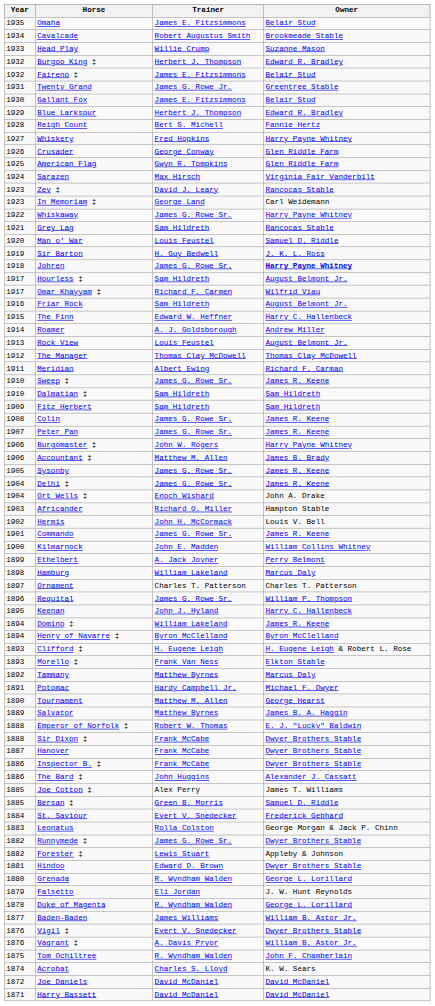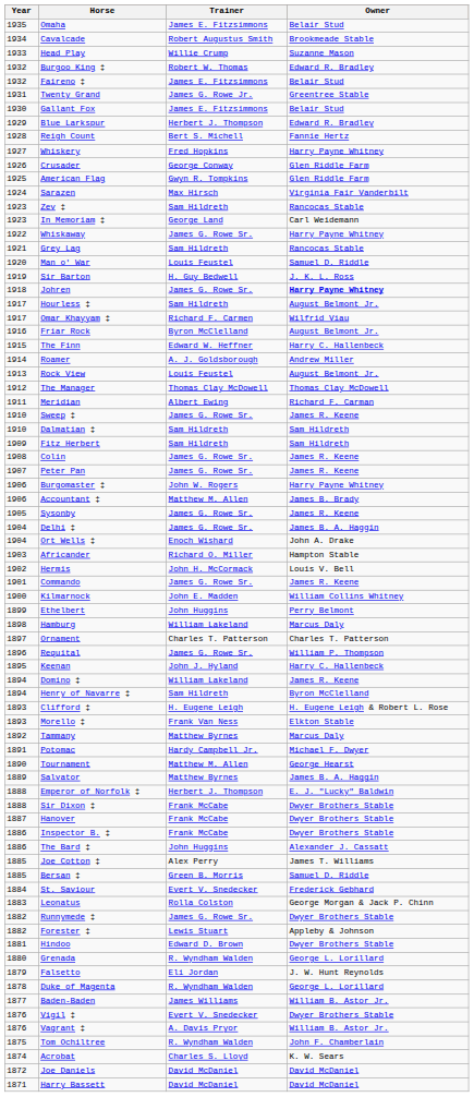 <table class = "wikitable sortable" | border="1" cellpadding="0" style="border-collapse: collapse; font-size:90%">
 <tr style="background:#987654; text-align:center;">
 <th style="width:42px;"><strong>Year</strong><br></th>
 <th style="width:175px;"><strong>Horse</strong><br></th>
 <th style="width:165px;"><strong>Trainer</strong><br></th>
 <th style="width:250px;"><strong>Owner</strong><br></th>
 </tr>
 <tr>
 <td>1935</td>
 <td><a href='#'>Omaha</a></td>
 <td><a href='#'>James E. Fitzsimmons</a></td>
 <td><a href='#'>Belair Stud</a></td>
 </tr>
 <tr>
 <td>1934</td>
 <td><a href='#'>Cavalcade</a></td>
 <td><a href='#'>Robert Augustus Smith</a></td>
 <td><a href='#'>Brookmeade Stable</a></td>
 </tr>
 <tr>
 <td>1933</td>
 <td><a href='#'>Head Play</a></td>
 <td><a href='#'>Willie Crump</a></td>
 <td><a href='#'>Suzanne Mason</a></td>
 </tr>
 <tr>
 <td>1932</td>
 <td><a href='#'>Burgoo King</a> ‡</td>
-<td><a href='#'>Herbert J. Thompson</a></td>
+<td><a href='#'>Robert W. Thomas</a></td>
 <td><a href='#'>Edward R. Bradley</a></td>
 </tr>
 <tr>
 <td>1932</td>
 <td><a href='#'>Faireno</a> ‡</td>
 <td><a href='#'>James E. Fitzsimmons</a></td>
 <td><a href='#'>Belair Stud</a></td>
 </tr>
 <tr>
 <td>1931</td>
 <td><a href='#'>Twenty Grand</a></td>
 <td><a href='#'>James G. Rowe Jr.</a></td>
 <td><a href='#'>Greentree Stable</a></td>
 </tr>
 <tr>
 <td>1930</td>
 <td><a href='#'>Gallant Fox</a></td>
 <td><a href='#'>James E. Fitzsimmons</a></td>
 <td><a href='#'>Belair Stud</a></td>
 </tr>
 <tr>
 <td>1929</td>
 <td><a href='#'>Blue Larkspur</a></td>
 <td><a href='#'>Herbert J. Thompson</a></td>
 <td><a href='#'>Edward R. Bradley</a></td>
 </tr>
 <tr>
 <td>1928</td>
 <td><a href='#'>Reigh Count</a></td>
 <td><a href='#'>Bert S. Michell</a></td>
 <td><a href='#'>Fannie Hertz</a></td>
 </tr>
 <tr>
 <td>1927</td>
 <td><a href='#'>Whiskery</a></td>
 <td><a href='#'>Fred Hopkins</a></td>
 <td><a href='#'>Harry Payne Whitney</a></td>
 </tr>
 <tr>
 <td>1926</td>
 <td><a href='#'>Crusader</a></td>
 <td><a href='#'>George Conway</a></td>
 <td><a href='#'>Glen Riddle Farm</a></td>
 </tr>
 <tr>
 <td>1925</td>
 <td><a href='#'>American Flag</a></td>
 <td><a href='#'>Gwyn R. Tompkins</a></td>
 <td><a href='#'>Glen Riddle Farm</a></td>
 </tr>
 <tr>
 <td>1924</td>
 <td><a href='#'>Sarazen</a></td>
 <td><a href='#'>Max Hirsch</a></td>
 <td><a href='#'>Virginia Fair Vanderbilt</a></td>
 </tr>
 <tr>
 <td>1923</td>
 <td><a href='#'>Zev</a> ‡</td>
-<td><a href='#'>David J. Leary</a></td>
+<td><a href='#'>Sam Hildreth</a></td>
 <td><a href='#'>Rancocas Stable</a></td>
 </tr>
 <tr>
 <td>1923</td>
 <td><a href='#'>In Memoriam</a> ‡</td>
 <td><a href='#'>George Land</a></td>
 <td>Carl Weidemann</td>
 </tr>
 <tr>
 <td>1922</td>
 <td><a href='#'>Whiskaway</a></td>
 <td><a href='#'>James G. Rowe Sr.</a></td>
 <td><a href='#'>Harry Payne Whitney</a></td>
 </tr>
 <tr>
 <td>1921</td>
 <td><a href='#'>Grey Lag</a></td>
 <td><a href='#'>Sam Hildreth</a></td>
 <td><a href='#'>Rancocas Stable</a></td>
 </tr>
 <tr>
 <td>1920</td>
 <td><a href='#'>Man o' War</a></td>
 <td><a href='#'>Louis Feustel</a></td>
 <td><a href='#'>Samuel D. Riddle</a></td>
 </tr>
 <tr>
 <td>1919</td>
 <td><a href='#'>Sir Barton</a></td>
 <td><a href='#'>H. Guy Bedwell</a></td>
 <td><a href='#'>J. K. L. Ross</a></td>
 </tr>
 <tr>
 <td>1918</td>
 <td><a href='#'>Johren</a></td>
 <td><a href='#'>James G. Rowe Sr.</a></td>
 <td><strong><a href='#'>Harry Payne Whitney</a></strong></td>
 </tr>
 <tr>
 <td>1917</td>
 <td><a href='#'>Hourless</a> ‡</td>
 <td><a href='#'>Sam Hildreth</a></td>
 <td><a href='#'>August Belmont Jr.</a></td>
 </tr>
 <tr>
 <td>1917</td>
 <td><a href='#'>Omar Khayyam</a> ‡</td>
 <td><a href='#'>Richard F. Carmen</a></td>
 <td><a href='#'>Wilfrid Viau</a></td>
 </tr>
 <tr>
 <td>1916</td>
 <td><a href='#'>Friar Rock</a></td>
-<td><a href='#'>Sam Hildreth</a></td>
+<td><a href='#'>Byron McClelland</a></td>
 <td><a href='#'>August Belmont Jr.</a></td>
 </tr>
 <tr>
 <td>1915</td>
 <td><a href='#'>The Finn</a></td>
 <td><a href='#'>Edward W. Heffner</a></td>
 <td><a href='#'>Harry C. Hallenbeck</a></td>
 </tr>
 <tr>
 <td>1914</td>
 <td><a href='#'>Roamer</a></td>
 <td><a href='#'>A. J. Goldsborough</a></td>
 <td><a href='#'>Andrew Miller</a></td>
 </tr>
 <tr>
 <td>1913</td>
 <td><a href='#'>Rock View</a></td>
 <td><a href='#'>Louis Feustel</a></td>
 <td><a href='#'>August Belmont Jr.</a></td>
 </tr>
 <tr>
 <td>1912</td>
 <td><a href='#'>The Manager</a></td>
 <td><a href='#'>Thomas Clay McDowell</a></td>
 <td><a href='#'>Thomas Clay McDowell</a></td>
 </tr>
 <tr>
 <td>1911</td>
 <td><a href='#'>Meridian</a></td>
 <td><a href='#'>Albert Ewing</a></td>
 <td><a href='#'>Richard F. Carman</a></td>
 </tr>
 <tr>
 <td>1910</td>
 <td><a href='#'>Sweep</a> ‡</td>
 <td><a href='#'>James G. Rowe Sr.</a></td>
 <td><a href='#'>James R. Keene</a></td>
 </tr>
 <tr>
 <td>1910</td>
 <td><a href='#'>Dalmatian</a> ‡</td>
 <td><a href='#'>Sam Hildreth</a></td>
 <td><a href='#'>Sam Hildreth</a></td>
 </tr>
 <tr>
 <td>1909</td>
 <td><a href='#'>Fitz Herbert</a></td>
 <td><a href='#'>Sam Hildreth</a></td>
 <td><a href='#'>Sam Hildreth</a></td>
 </tr>
 <tr>
 <td>1908</td>
 <td><a href='#'>Colin</a></td>
 <td><a href='#'>James G. Rowe Sr.</a></td>
 <td><a href='#'>James R. Keene</a></td>
 </tr>
 <tr>
 <td>1907</td>
 <td><a href='#'>Peter Pan</a></td>
 <td><a href='#'>James G. Rowe Sr.</a></td>
 <td><a href='#'>James R. Keene</a></td>
 </tr>
 <tr>
 <td>1906</td>
 <td><a href='#'>Burgomaster</a> ‡</td>
 <td><a href='#'>John W. Rogers</a></td>
 <td><a href='#'>Harry Payne Whitney</a></td>
 </tr>
 <tr>
 <td>1906</td>
 <td><a href='#'>Accountant</a> ‡</td>
 <td><a href='#'>Matthew M. Allen</a></td>
 <td><a href='#'>James B. Brady</a></td>
 </tr>
 <tr>
 <td>1905</td>
 <td><a href='#'>Sysonby</a></td>
 <td><a href='#'>James G. Rowe Sr.</a></td>
 <td><a href='#'>James R. Keene</a></td>
 </tr>
 <tr>
 <td>1904</td>
 <td><a href='#'>Delhi</a> ‡</td>
 <td><a href='#'>James G. Rowe Sr.</a></td>
-<td><a href='#'>James R. Keene</a></td>
+<td><a href='#'>James B. A. Haggin</a></td>
 </tr>
 <tr>
 <td>1904</td>
 <td><a href='#'>Ort Wells</a> ‡</td>
 <td><a href='#'>Enoch Wishard</a></td>
 <td>John A. Drake</td>
 </tr>
 <tr>
 <td>1903</td>
 <td><a href='#'>Africander</a></td>
 <td><a href='#'>Richard O. Miller</a></td>
 <td>Hampton Stable</td>
 </tr>
 <tr>
 <td>1902</td>
 <td><a href='#'>Hermis</a></td>
 <td><a href='#'>John H. McCormack</a></td>
 <td>Louis V. Bell</td>
 </tr>
 <tr>
 <td>1901</td>
 <td><a href='#'>Commando</a></td>
 <td><a href='#'>James G. Rowe Sr.</a></td>
 <td><a href='#'>James R. Keene</a></td>
 </tr>
 <tr>
 <td>1900</td>
 <td><a href='#'>Kilmarnock</a></td>
 <td><a href='#'>John E. Madden</a></td>
 <td><a href='#'>William Collins Whitney</a></td>
 </tr>
 <tr>
 <td>1899</td>
 <td><a href='#'>Ethelbert</a></td>
-<td><a href='#'>A. Jack Joyner</a></td>
+<td><a href='#'>John Huggins</a></td>
 <td><a href='#'>Perry Belmont</a></td>
 </tr>
 <tr>
 <td>1898</td>
 <td><a href='#'>Hamburg</a></td>
 <td><a href='#'>William Lakeland</a></td>
 <td><a href='#'>Marcus Daly</a></td>
 </tr>
 <tr>
 <td>1897</td>
 <td><a href='#'>Ornament</a></td>
 <td>Charles T. Patterson</td>
 <td>Charles T. Patterson</td>
 </tr>
 <tr>
 <td>1896</td>
 <td><a href='#'>Requital</a></td>
 <td><a href='#'>James G. Rowe Sr.</a></td>
 <td><a href='#'>William P. Thompson</a></td>
 </tr>
 <tr>
 <td>1895</td>
 <td><a href='#'>Keenan</a></td>
 <td><a href='#'>John J. Hyland</a></td>
 <td><a href='#'>Harry C. Hallenbeck</a></td>
 </tr>
 <tr>
 <td>1894</td>
 <td><a href='#'>Domino</a> ‡</td>
 <td><a href='#'>William Lakeland</a></td>
 <td><a href='#'>James R. Keene</a></td>
 </tr>
 <tr>
 <td>1894</td>
 <td><a href='#'>Henry of Navarre</a> ‡</td>
-<td><a href='#'>Byron McClelland</a></td>
+<td><a href='#'>Sam Hildreth</a></td>
 <td><a href='#'>Byron McClelland</a></td>
 </tr>
 <tr>
 <td>1893</td>
 <td><a href='#'>Clifford</a> ‡</td>
 <td><a href='#'>H. Eugene Leigh</a></td>
 <td><a href='#'>H. Eugene Leigh</a> & Robert L. Rose</td>
 </tr>
 <tr>
 <td>1893</td>
 <td><a href='#'>Morello</a> ‡</td>
 <td><a href='#'>Frank Van Ness</a></td>
 <td><a href='#'>Elkton Stable</a></td>
 </tr>
 <tr>
 <td>1892</td>
 <td><a href='#'>Tammany</a></td>
 <td><a href='#'>Matthew Byrnes</a></td>
 <td><a href='#'>Marcus Daly</a></td>
 </tr>
 <tr>
 <td>1891</td>
 <td><a href='#'>Potomac</a></td>
 <td><a href='#'>Hardy Campbell Jr.</a></td>
 <td><a href='#'>Michael F. Dwyer</a></td>
 </tr>
 <tr>
 <td>1890</td>
 <td><a href='#'>Tournament</a></td>
 <td><a href='#'>Matthew M. Allen</a></td>
 <td><a href='#'>George Hearst</a></td>
 </tr>
 <tr>
 <td>1889</td>
 <td><a href='#'>Salvator</a></td>
 <td><a href='#'>Matthew Byrnes</a></td>
 <td><a href='#'>James B. A. Haggin</a></td>
 </tr>
 <tr>
 <td>1888</td>
 <td><a href='#'>Emperor of Norfolk</a> ‡</td>
-<td><a href='#'>Robert W. Thomas</a></td>
+<td><a href='#'>Herbert J. Thompson</a></td>
 <td><a href='#'>E. J. "Lucky" Baldwin</a></td>
 </tr>
 <tr>
 <td>1888</td>
 <td><a href='#'>Sir Dixon</a> ‡</td>
 <td><a href='#'>Frank McCabe</a></td>
 <td><a href='#'>Dwyer Brothers Stable</a></td>
 </tr>
 <tr>
 <td>1887</td>
 <td><a href='#'>Hanover</a></td>
 <td><a href='#'>Frank McCabe</a></td>
 <td><a href='#'>Dwyer Brothers Stable</a></td>
 </tr>
 <tr>
 <td>1886</td>
 <td><a href='#'>Inspector B.</a> ‡</td>
 <td><a href='#'>Frank McCabe</a></td>
 <td><a href='#'>Dwyer Brothers Stable</a></td>
 </tr>
 <tr>
 <td>1886</td>
 <td><a href='#'>The Bard</a> ‡</td>
 <td><a href='#'>John Huggins</a></td>
 <td><a href='#'>Alexander J. Cassatt</a></td>
 </tr>
 <tr>
 <td>1885</td>
 <td><a href='#'>Joe Cotton</a> ‡</td>
 <td>Alex Perry</td>
 <td>James T. Williams</td>
 </tr>
 <tr>
 <td>1885</td>
 <td><a href='#'>Bersan</a> ‡</td>
 <td><a href='#'>Green B. Morris</a></td>
 <td><a href='#'>Samuel D. Riddle</a></td>
 </tr>
 <tr>
 <td>1884</td>
 <td><a href='#'>St. Saviour</a></td>
 <td><a href='#'>Evert V. Snedecker</a></td>
 <td><a href='#'>Frederick Gebhard</a></td>
 </tr>
 <tr>
 <td>1883</td>
 <td><a href='#'>Leonatus</a></td>
 <td><a href='#'>Rolla Colston</a></td>
 <td>George Morgan & Jack P. Chinn</td>
 </tr>
 <tr>
 <td>1882</td>
 <td><a href='#'>Runnymede</a> ‡</td>
 <td><a href='#'>James G. Rowe Sr.</a></td>
 <td><a href='#'>Dwyer Brothers Stable</a></td>
 </tr>
 <tr>
 <td>1882</td>
 <td><a href='#'>Forester</a> ‡</td>
 <td><a href='#'>Lewis Stuart</a></td>
 <td>Appleby & Johnson</td>
 </tr>
 <tr>
 <td>1881</td>
 <td><a href='#'>Hindoo</a></td>
 <td><a href='#'>Edward D. Brown</a></td>
 <td><a href='#'>Dwyer Brothers Stable</a></td>
 </tr>
 <tr>
 <td>1880</td>
 <td><a href='#'>Grenada</a></td>
 <td><a href='#'>R. Wyndham Walden</a></td>
 <td><a href='#'>George L. Lorillard</a></td>
 </tr>
 <tr>
 <td>1879</td>
 <td><a href='#'>Falsetto</a></td>
 <td><a href='#'>Eli Jordan</a></td>
 <td>J. W. Hunt Reynolds</td>
 </tr>
 <tr>
 <td>1878</td>
 <td><a href='#'>Duke of Magenta</a></td>
 <td><a href='#'>R. Wyndham Walden</a></td>
 <td><a href='#'>George L. Lorillard</a></td>
 </tr>
 <tr>
 <td>1877</td>
 <td><a href='#'>Baden-Baden</a></td>
 <td><a href='#'>James Williams</a></td>
 <td><a href='#'>William B. Astor Jr.</a></td>
 </tr>
 <tr>
 <td>1876</td>
 <td><a href='#'>Vigil</a> ‡</td>
 <td><a href='#'>Evert V. Snedecker</a></td>
 <td><a href='#'>Dwyer Brothers Stable</a></td>
 </tr>
 <tr>
 <td>1876</td>
 <td><a href='#'>Vagrant</a> ‡</td>
 <td><a href='#'>A. Davis Pryor</a></td>
 <td><a href='#'>William B. Astor Jr.</a></td>
 </tr>
 <tr>
 <td>1875</td>
 <td><a href='#'>Tom Ochiltree</a></td>
 <td><a href='#'>R. Wyndham Walden</a></td>
 <td><a href='#'>John F. Chamberlain</a></td>
 </tr>
 <tr>
 <td>1874</td>
 <td><a href='#'>Acrobat</a></td>
 <td><a href='#'>Charles S. Lloyd</a></td>
 <td>K. W. Sears</td>
 </tr>
 <tr>
 <td>1872</td>
 <td><a href='#'>Joe Daniels</a></td>
 <td><a href='#'>David McDaniel</a></td>
 <td><a href='#'>David McDaniel</a></td>
 </tr>
 <tr>
 <td>1871</td>
 <td><a href='#'>Harry Bassett</a></td>
 <td><a href='#'>David McDaniel</a></td>
 <td><a href='#'>David McDaniel</a></td>
 </tr>
 </table>
